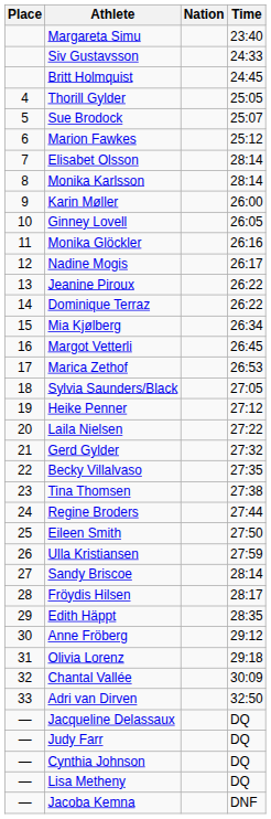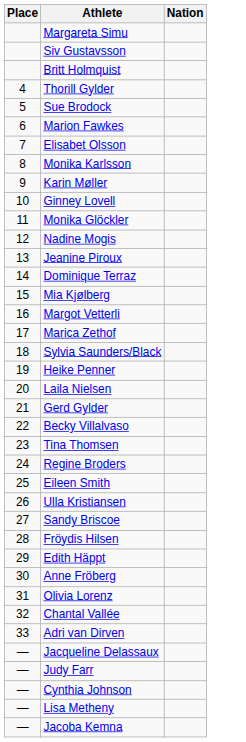 <table class=wikitable>
 <tr>
 <th>Place</th>
 <th>Athlete</th>
 <th>Nation</th>
-<th>Time</th>
 </tr>
 <tr>
 <td align=center></td>
 <td><a href='#'>Margareta Simu</a></td>
 <td></td>
-<td>23:40</td>
 </tr>
 <tr>
 <td align=center></td>
 <td><a href='#'>Siv Gustavsson</a></td>
 <td></td>
-<td>24:33</td>
 </tr>
 <tr>
 <td align=center></td>
 <td><a href='#'>Britt Holmquist</a></td>
 <td></td>
-<td>24:45</td>
 </tr>
 <tr>
 <td align=center>4</td>
 <td><a href='#'>Thorill Gylder</a></td>
 <td></td>
-<td>25:05</td>
 </tr>
 <tr>
 <td align=center>5</td>
 <td><a href='#'>Sue Brodock</a></td>
 <td></td>
-<td>25:07</td>
 </tr>
 <tr>
 <td align=center>6</td>
 <td><a href='#'>Marion Fawkes</a></td>
 <td></td>
-<td>25:12</td>
 </tr>
 <tr>
 <td align=center>7</td>
 <td><a href='#'>Elisabet Olsson</a></td>
 <td></td>
-<td>28:14</td>
 </tr>
 <tr>
 <td align=center>8</td>
 <td><a href='#'>Monika Karlsson</a></td>
 <td></td>
-<td>28:14</td>
 </tr>
 <tr>
 <td align=center>9</td>
 <td><a href='#'>Karin Møller</a></td>
 <td></td>
-<td>26:00</td>
 </tr>
 <tr>
 <td align=center>10</td>
 <td><a href='#'>Ginney Lovell</a></td>
 <td></td>
-<td>26:05</td>
 </tr>
 <tr>
 <td align=center>11</td>
 <td><a href='#'>Monika Glöckler</a></td>
 <td></td>
-<td>26:16</td>
 </tr>
 <tr>
 <td align=center>12</td>
 <td><a href='#'>Nadine Mogis</a></td>
 <td></td>
-<td>26:17</td>
 </tr>
 <tr>
 <td align=center>13</td>
 <td><a href='#'>Jeanine Piroux</a></td>
 <td></td>
-<td>26:22</td>
 </tr>
 <tr>
 <td align=center>14</td>
 <td><a href='#'>Dominique Terraz</a></td>
 <td></td>
-<td>26:22</td>
 </tr>
 <tr>
 <td align=center>15</td>
 <td><a href='#'>Mia Kjølberg</a></td>
 <td></td>
-<td>26:34</td>
 </tr>
 <tr>
 <td align=center>16</td>
 <td><a href='#'>Margot Vetterli</a></td>
 <td></td>
-<td>26:45</td>
 </tr>
 <tr>
 <td align=center>17</td>
 <td><a href='#'>Marica Zethof</a></td>
 <td></td>
-<td>26:53</td>
 </tr>
 <tr>
 <td align=center>18</td>
 <td><a href='#'>Sylvia Saunders/Black</a></td>
 <td></td>
-<td>27:05</td>
 </tr>
 <tr>
 <td align=center>19</td>
 <td><a href='#'>Heike Penner</a></td>
 <td></td>
-<td>27:12</td>
 </tr>
 <tr>
 <td align=center>20</td>
 <td><a href='#'>Laila Nielsen</a></td>
 <td></td>
-<td>27:22</td>
 </tr>
 <tr>
 <td align=center>21</td>
 <td><a href='#'>Gerd Gylder</a></td>
 <td></td>
-<td>27:32</td>
 </tr>
 <tr>
 <td align=center>22</td>
 <td><a href='#'>Becky Villalvaso</a></td>
 <td></td>
-<td>27:35</td>
 </tr>
 <tr>
 <td align=center>23</td>
 <td><a href='#'>Tina Thomsen</a></td>
 <td></td>
-<td>27:38</td>
 </tr>
 <tr>
 <td align=center>24</td>
 <td><a href='#'>Regine Broders</a></td>
 <td></td>
-<td>27:44</td>
 </tr>
 <tr>
 <td align=center>25</td>
 <td><a href='#'>Eileen Smith</a></td>
 <td></td>
-<td>27:50</td>
 </tr>
 <tr>
 <td align=center>26</td>
 <td><a href='#'>Ulla Kristiansen</a></td>
 <td></td>
-<td>27:59</td>
 </tr>
 <tr>
 <td align=center>27</td>
 <td><a href='#'>Sandy Briscoe</a></td>
 <td></td>
-<td>28:14</td>
 </tr>
 <tr>
 <td align=center>28</td>
 <td><a href='#'>Fröydis Hilsen</a></td>
 <td></td>
-<td>28:17</td>
 </tr>
 <tr>
 <td align=center>29</td>
 <td><a href='#'>Edith Häppt</a></td>
 <td></td>
-<td>28:35</td>
 </tr>
 <tr>
 <td align=center>30</td>
 <td><a href='#'>Anne Fröberg</a></td>
 <td></td>
-<td>29:12</td>
 </tr>
 <tr>
 <td align=center>31</td>
 <td><a href='#'>Olivia Lorenz</a></td>
 <td></td>
-<td>29:18</td>
 </tr>
 <tr>
 <td align=center>32</td>
 <td><a href='#'>Chantal Vallée</a></td>
 <td></td>
-<td>30:09</td>
 </tr>
 <tr>
 <td align=center>33</td>
 <td><a href='#'>Adri van Dirven</a></td>
 <td></td>
-<td>32:50</td>
 </tr>
 <tr>
 <td align=center>—</td>
 <td><a href='#'>Jacqueline Delassaux</a></td>
 <td></td>
-<td>DQ</td>
 </tr>
 <tr>
 <td align=center>—</td>
 <td><a href='#'>Judy Farr</a></td>
 <td></td>
-<td>DQ</td>
 </tr>
 <tr>
 <td align=center>—</td>
 <td><a href='#'>Cynthia Johnson</a></td>
 <td></td>
-<td>DQ</td>
 </tr>
 <tr>
 <td align=center>—</td>
 <td><a href='#'>Lisa Metheny</a></td>
 <td></td>
-<td>DQ</td>
 </tr>
 <tr>
 <td align=center>—</td>
 <td><a href='#'>Jacoba Kemna</a></td>
 <td></td>
-<td>DNF</td>
 </tr>
 </table>
